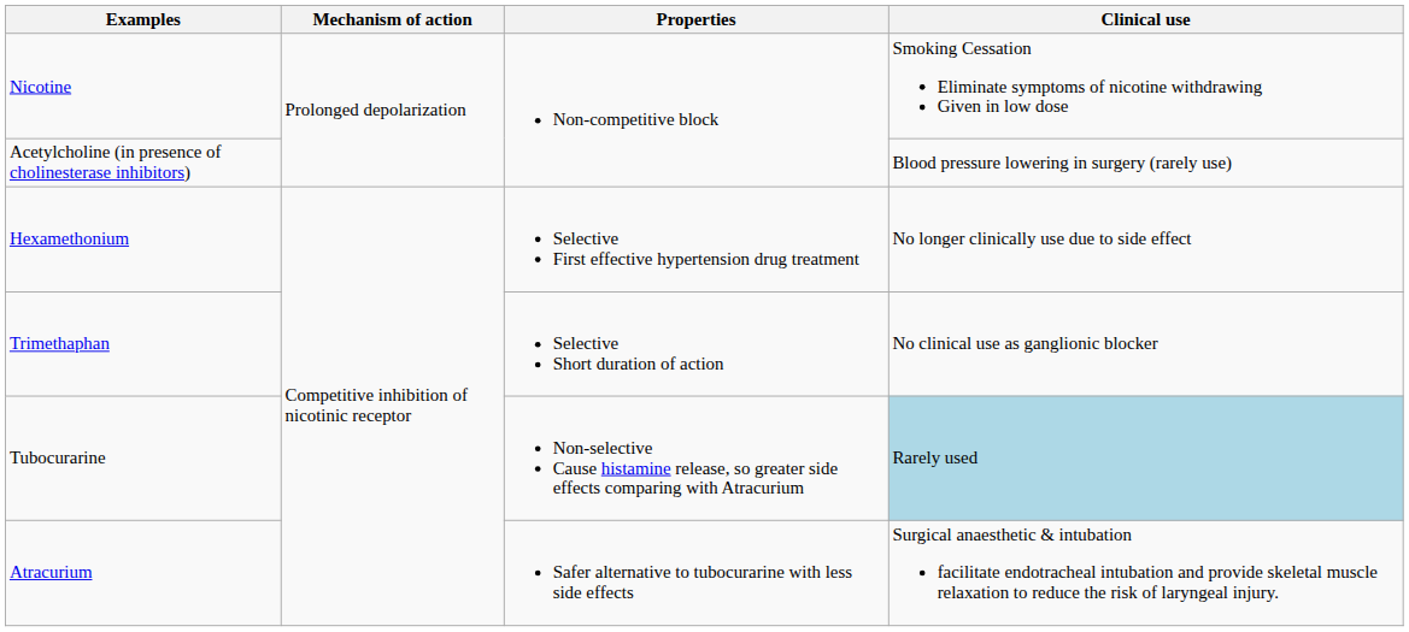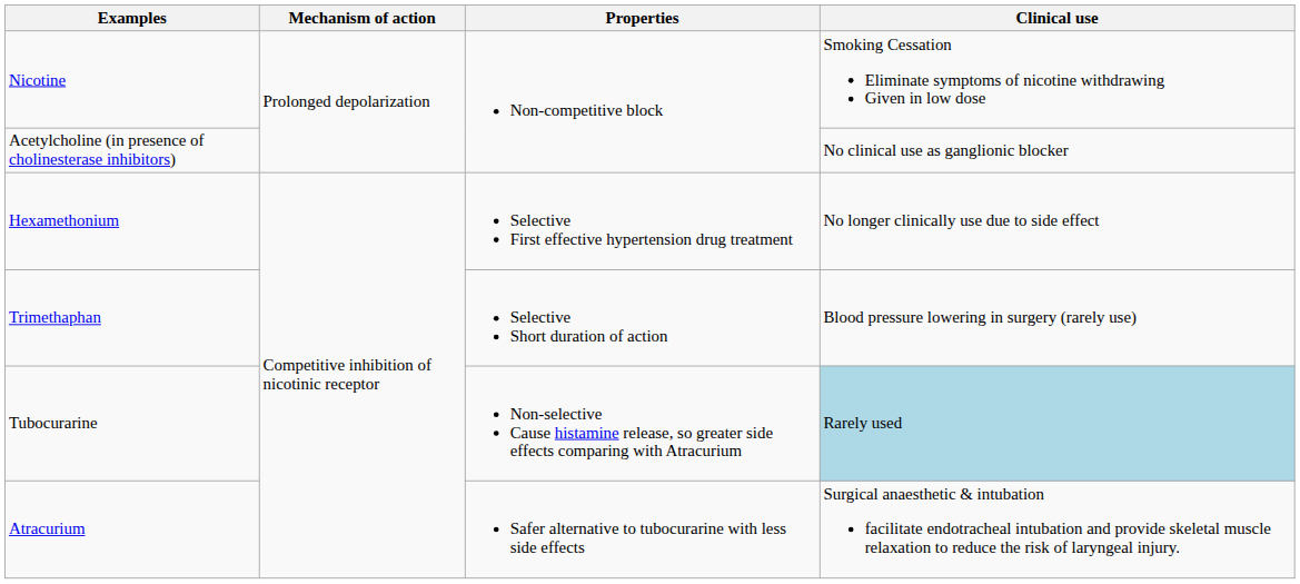 <table class="wikitable">
 <tr>
 <th>Examples</th>
 <th>Mechanism of action</th>
 <th>Properties</th>
 <th>Clinical use</th>
 </tr>
 <tr>
 <td><a href='#'>Nicotine</a></td>
 <td rowspan="2">Prolonged depolarization</td>
 <td rowspan="2"><br><ul><li>Non-competitive block</li></ul></td>
 <td>Smoking Cessation<br><ul><li>Eliminate symptoms of nicotine withdrawing</li><li>Given in low dose</li></ul></td>
 </tr>
 <tr>
 <td>Acetylcholine (in presence of <a href='#'>cholinesterase inhibitors</a>)</td>
-<td>Blood pressure lowering in surgery (rarely use)</td>
+<td>No clinical use as ganglionic blocker</td>
 </tr>
 <tr>
 <td><a href='#'>Hexamethonium</a></td>
 <td rowspan="4">Competitive inhibition of nicotinic receptor</td>
 <td><br><ul><li>Selective</li><li>First effective hypertension drug treatment</li></ul></td>
 <td>No longer clinically use due to side effect</td>
 </tr>
 <tr>
 <td><a href='#'>Trimethaphan</a></td>
 <td><br><ul><li>Selective</li><li>Short duration of action</li></ul></td>
-<td>No clinical use as ganglionic blocker</td>
+<td>Blood pressure lowering in surgery (rarely use)</td>
 </tr>
 <tr>
 <td>Tubocurarine</td>
 <td><br><ul><li>Non-selective</li><li>Cause <a href='#'>histamine</a> release, so greater side effects comparing with Atracurium</li></ul></td>
 <td style="background: lightblue;">Rarely used</td>
 </tr>
 <tr>
 <td><a href='#'>Atracurium</a></td>
 <td><br><ul><li>Safer alternative to tubocurarine with less side effects</li></ul></td>
 <td>Surgical anaesthetic & intubation<br><ul><li>facilitate endotracheal intubation and provide skeletal muscle relaxation to reduce the risk of laryngeal injury.</li></ul></td>
 </tr>
 </table>
